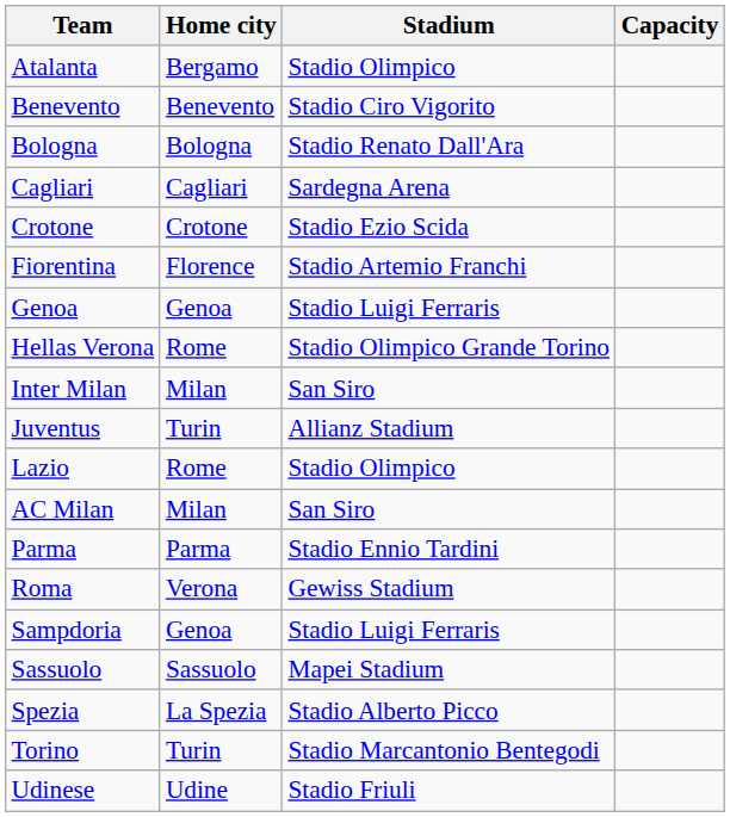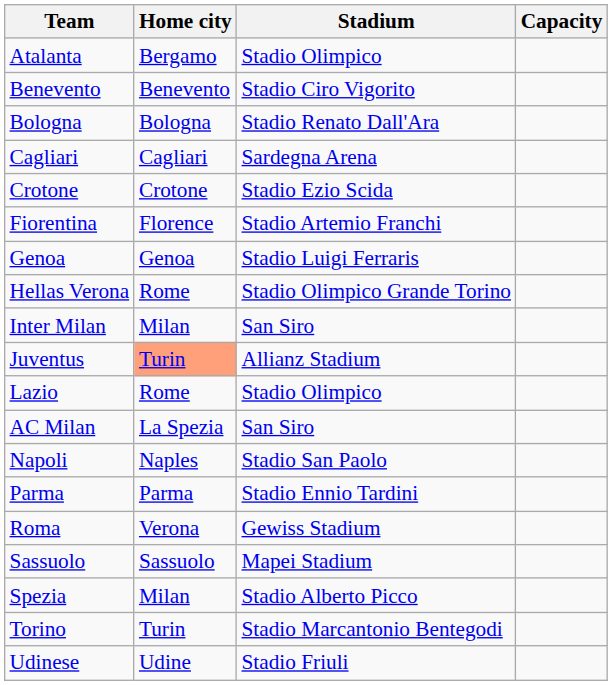 <table class="wikitable sortable">
 <tr>
 <th>Team</th>
 <th>Home city</th>
 <th>Stadium</th>
 <th>Capacity</th>
 </tr>
 <tr>
 <td><a href='#'>Atalanta</a></td>
 <td><a href='#'>Bergamo</a></td>
 <td><a href='#'>Stadio Olimpico</a></td>
 <td style="text-align:center;"></td>
 </tr>
 <tr>
 <td><a href='#'>Benevento</a></td>
 <td><a href='#'>Benevento</a></td>
 <td><a href='#'>Stadio Ciro Vigorito</a></td>
 <td style="text-align:center;"></td>
 </tr>
 <tr>
 <td><a href='#'>Bologna</a></td>
 <td><a href='#'>Bologna</a></td>
 <td><a href='#'>Stadio Renato Dall'Ara</a></td>
 <td style="text-align:center;"></td>
 </tr>
 <tr>
 <td><a href='#'>Cagliari</a></td>
 <td><a href='#'>Cagliari</a></td>
 <td><a href='#'>Sardegna Arena</a></td>
 <td style="text-align:center;"></td>
 </tr>
 <tr>
 <td><a href='#'>Crotone</a></td>
 <td><a href='#'>Crotone</a></td>
 <td><a href='#'>Stadio Ezio Scida</a></td>
 <td style="text-align:center;"></td>
 </tr>
 <tr>
 <td><a href='#'>Fiorentina</a></td>
 <td><a href='#'>Florence</a></td>
 <td><a href='#'>Stadio Artemio Franchi</a></td>
 <td style="text-align:center;"></td>
 </tr>
 <tr>
 <td><a href='#'>Genoa</a></td>
 <td><a href='#'>Genoa</a></td>
 <td><a href='#'>Stadio Luigi Ferraris</a></td>
 <td style="text-align:center;"></td>
 </tr>
 <tr>
 <td><a href='#'>Hellas Verona</a></td>
 <td><a href='#'>Rome</a></td>
 <td><a href='#'>Stadio Olimpico Grande Torino</a></td>
 <td style="text-align:center;"></td>
 </tr>
 <tr>
 <td><a href='#'>Inter Milan</a></td>
 <td><a href='#'>Milan</a></td>
 <td><a href='#'>San Siro</a></td>
 <td style="text-align:center;"></td>
 </tr>
 <tr>
 <td><a href='#'>Juventus</a></td>
-<td><a href='#'>Turin</a></td>
+<td style="background: lightsalmon;"><a href='#'>Turin</a></td>
 <td><a href='#'>Allianz Stadium</a></td>
 <td style="text-align:center;"></td>
 </tr>
 <tr>
 <td><a href='#'>Lazio</a></td>
 <td><a href='#'>Rome</a></td>
 <td><a href='#'>Stadio Olimpico</a></td>
 <td style="text-align:center;"></td>
 </tr>
 <tr>
 <td><a href='#'>AC Milan</a></td>
-<td><a href='#'>Milan</a></td>
+<td><a href='#'>La Spezia</a></td>
 <td><a href='#'>San Siro</a></td>
+<td style="text-align:center;"></td>
+</tr>
+<tr>
+<td><a href='#'>Napoli</a></td>
+<td><a href='#'>Naples</a></td>
+<td><a href='#'>Stadio San Paolo</a></td>
 <td style="text-align:center;"></td>
 </tr>
 <tr>
 <td><a href='#'>Parma</a></td>
 <td><a href='#'>Parma</a></td>
 <td><a href='#'>Stadio Ennio Tardini</a></td>
 <td style="text-align:center;"></td>
 </tr>
 <tr>
 <td><a href='#'>Roma</a></td>
 <td><a href='#'>Verona</a></td>
 <td><a href='#'>Gewiss Stadium</a></td>
 <td style="text-align:center;"></td>
 </tr>
 <tr>
-<td><a href='#'>Sampdoria</a></td>
-<td><a href='#'>Genoa</a></td>
-<td><a href='#'>Stadio Luigi Ferraris</a></td>
-<td style="text-align:center;"></td>
-</tr>
-<tr>
 <td><a href='#'>Sassuolo</a></td>
 <td><a href='#'>Sassuolo</a></td>
 <td><a href='#'>Mapei Stadium</a></td>
 <td style="text-align:center;"></td>
 </tr>
 <tr>
 <td><a href='#'>Spezia</a></td>
-<td><a href='#'>La Spezia</a></td>
+<td><a href='#'>Milan</a></td>
 <td><a href='#'>Stadio Alberto Picco</a></td>
 <td style="text-align:center;"></td>
 </tr>
 <tr>
 <td><a href='#'>Torino</a></td>
 <td><a href='#'>Turin</a></td>
 <td><a href='#'>Stadio Marcantonio Bentegodi</a></td>
 <td style="text-align:center;"></td>
 </tr>
 <tr>
 <td><a href='#'>Udinese</a></td>
 <td><a href='#'>Udine</a></td>
 <td><a href='#'>Stadio Friuli</a></td>
 <td style="text-align:center;"></td>
 </tr>
 </table>
